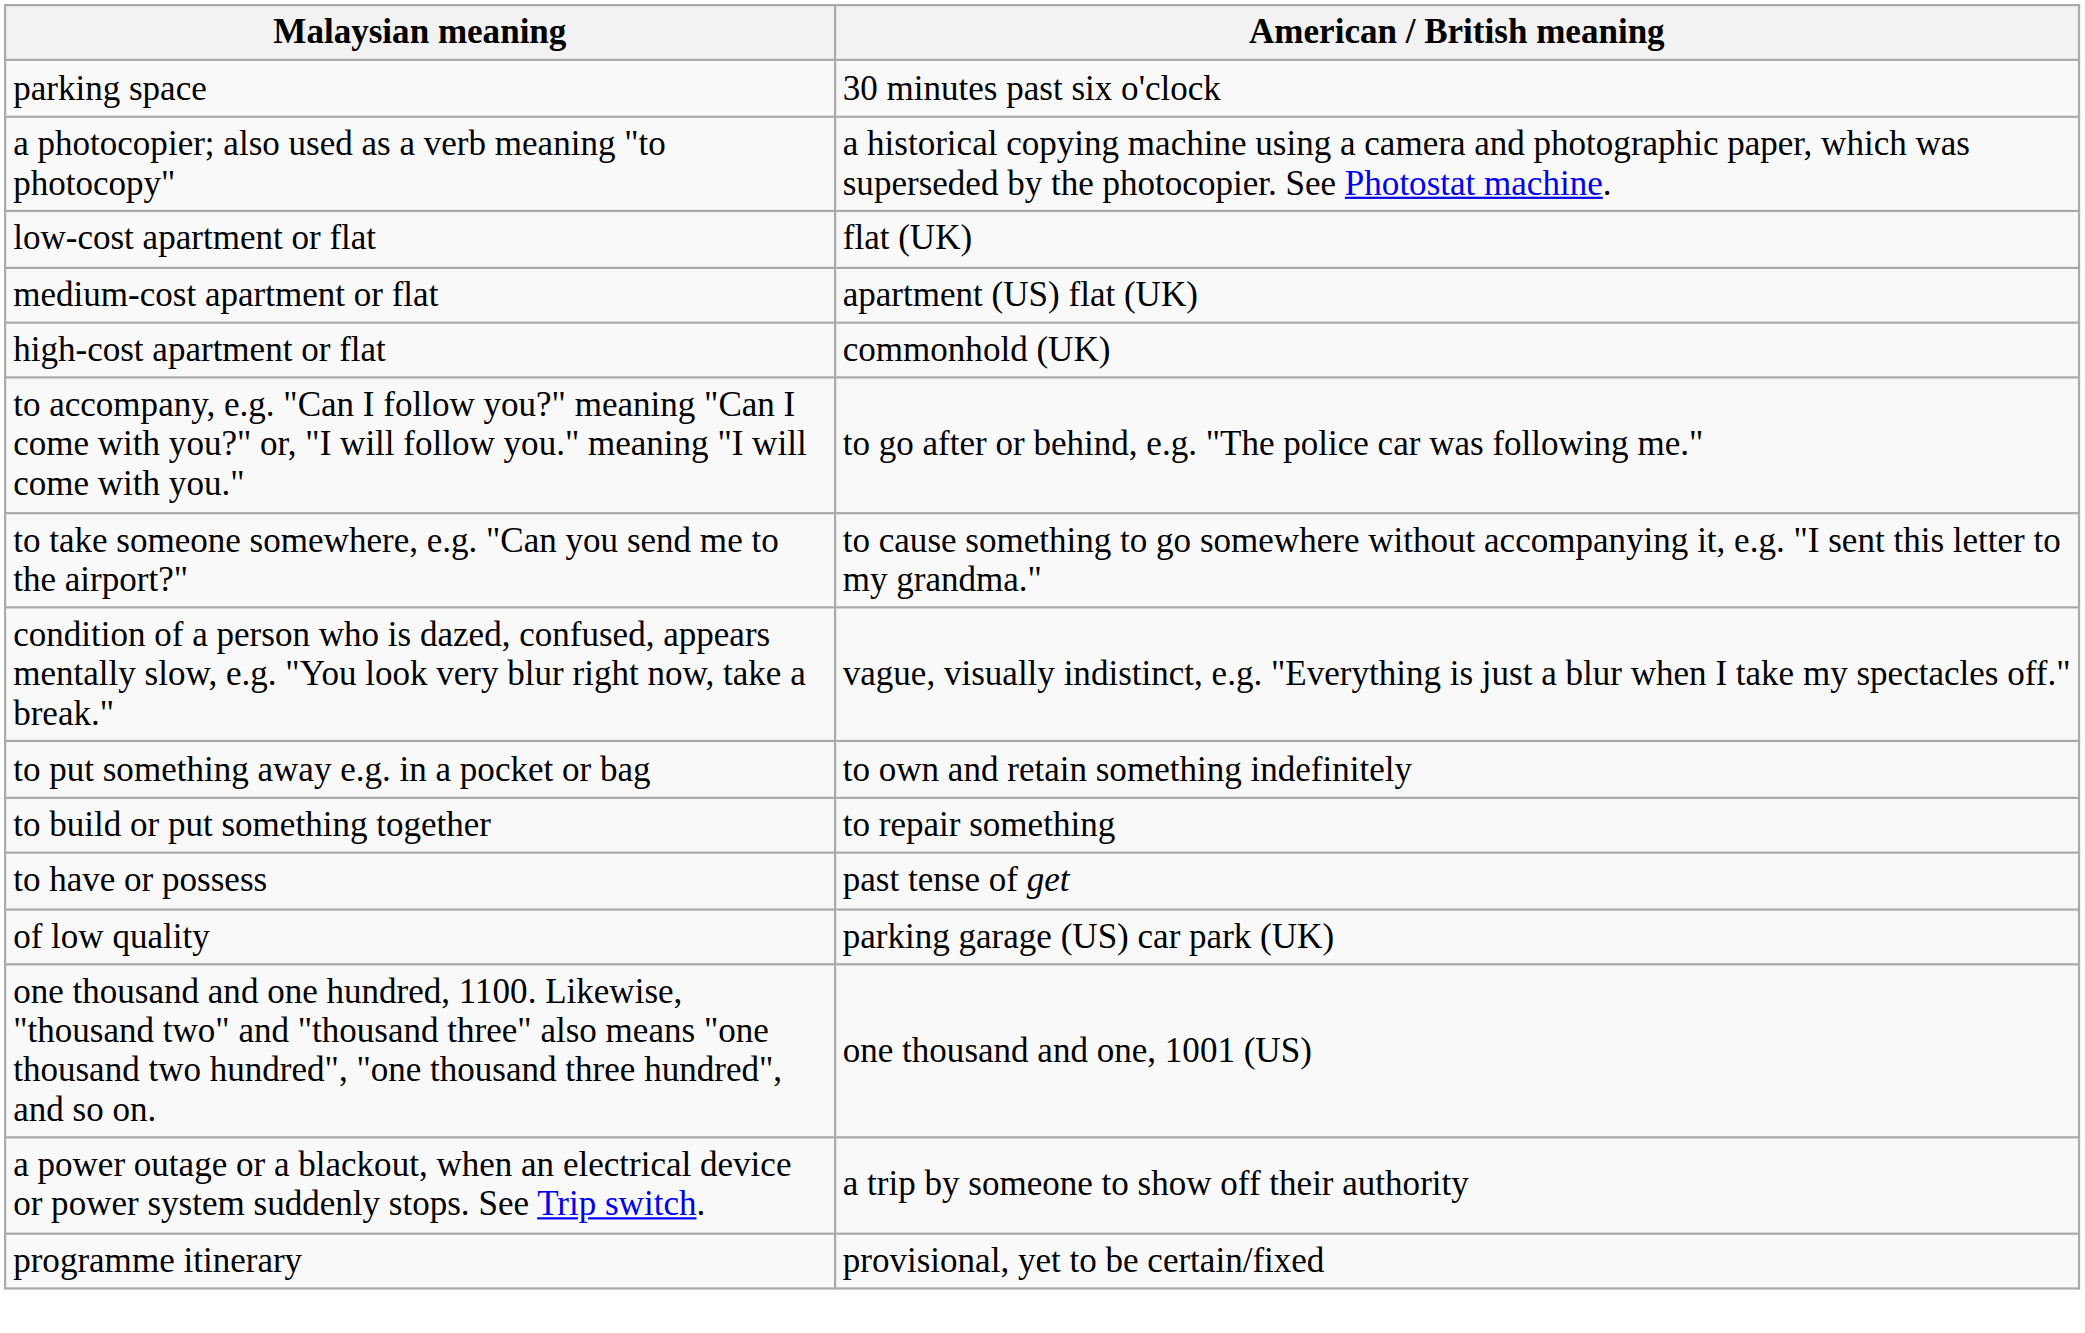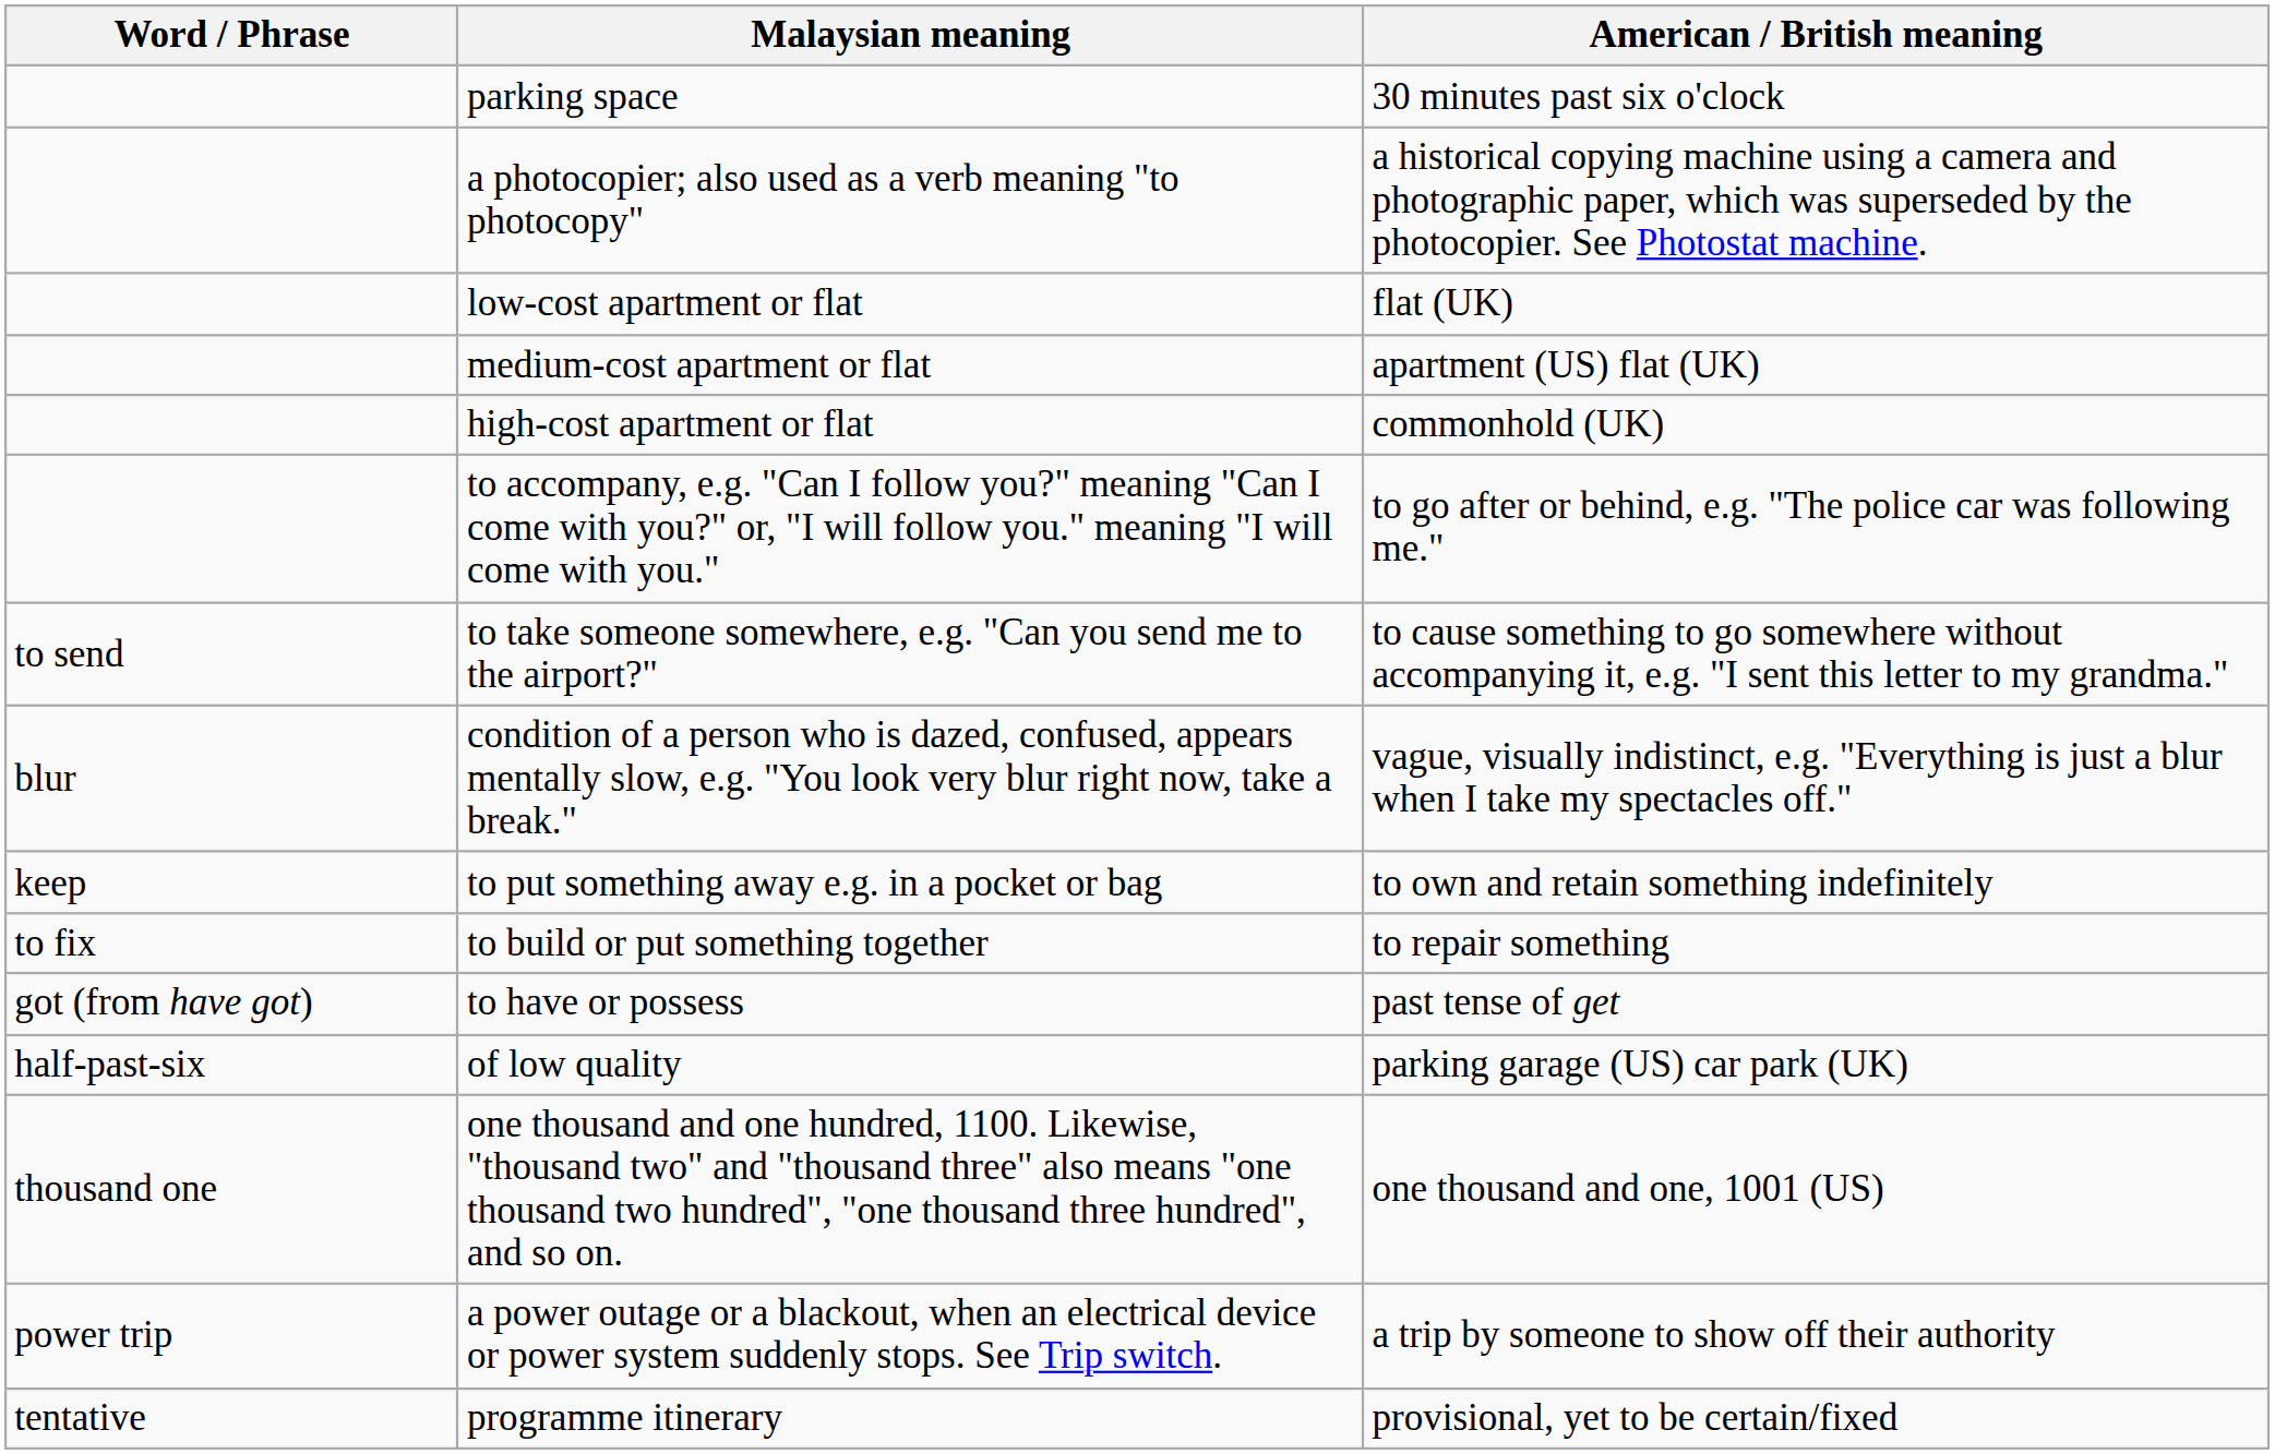 <table width="75%" class="wikitable">
 <tr>
+<th width="20%">Word / Phrase</th>
 <th width="40%">Malaysian meaning</th>
 <th>American / British meaning</th>
 </tr>
 <tr>
+<td></td>
 <td>parking space</td>
 <td>30 minutes past six o'clock</td>
 </tr>
 <tr>
+<td></td>
 <td>a photocopier; also used as a verb meaning "to photocopy"</td>
 <td>a historical copying machine using a camera and photographic paper, which was superseded by the photocopier. See <a href='#'>Photostat machine</a>.</td>
 </tr>
 <tr>
+<td></td>
 <td>low-cost apartment or flat</td>
 <td>flat (UK)</td>
 </tr>
 <tr>
+<td></td>
 <td>medium-cost apartment or flat</td>
 <td>apartment (US) flat (UK)</td>
 </tr>
 <tr>
+<td></td>
 <td>high-cost apartment or flat</td>
 <td>commonhold (UK)</td>
 </tr>
 <tr>
+<td></td>
 <td>to accompany, e.g. "Can I follow you?" meaning "Can I come with you?" or, "I will follow you." meaning "I will come with you."</td>
 <td>to go after or behind, e.g. "The police car was following me."</td>
 </tr>
 <tr>
+<td>to send</td>
 <td>to take someone somewhere, e.g. "Can you send me to the airport?"</td>
 <td>to cause something to go somewhere without accompanying it, e.g. "I sent this letter to my grandma."</td>
 </tr>
 <tr>
+<td>blur</td>
 <td>condition of a person who is dazed, confused, appears mentally slow, e.g. "You look very blur right now, take a break."</td>
 <td>vague, visually indistinct, e.g. "Everything is just a blur when I take my spectacles off."</td>
 </tr>
 <tr>
+<td>keep</td>
 <td>to put something away e.g. in a pocket or bag</td>
 <td>to own and retain something indefinitely</td>
 </tr>
 <tr>
+<td>to fix</td>
 <td>to build or put something together</td>
 <td>to repair something</td>
 </tr>
 <tr>
+<td>got (from <em>have got</em>)</td>
 <td>to have or possess</td>
 <td>past tense of <em>get</em></td>
 </tr>
 <tr>
+<td>half-past-six</td>
 <td>of low quality</td>
 <td>parking garage (US) car park (UK)</td>
 </tr>
 <tr>
+<td>thousand one</td>
 <td>one thousand and one hundred, 1100. Likewise, "thousand two" and "thousand three" also means "one thousand two hundred", "one thousand three hundred", and so on.</td>
 <td>one thousand and one, 1001 (US)</td>
 </tr>
 <tr>
+<td>power trip</td>
 <td>a power outage or a blackout, when an electrical device or power system suddenly stops. See <a href='#'>Trip switch</a>.</td>
 <td>a trip by someone to show off their authority</td>
 </tr>
 <tr>
+<td>tentative</td>
 <td>programme itinerary</td>
 <td>provisional, yet to be certain/fixed</td>
 </tr>
 </table>
